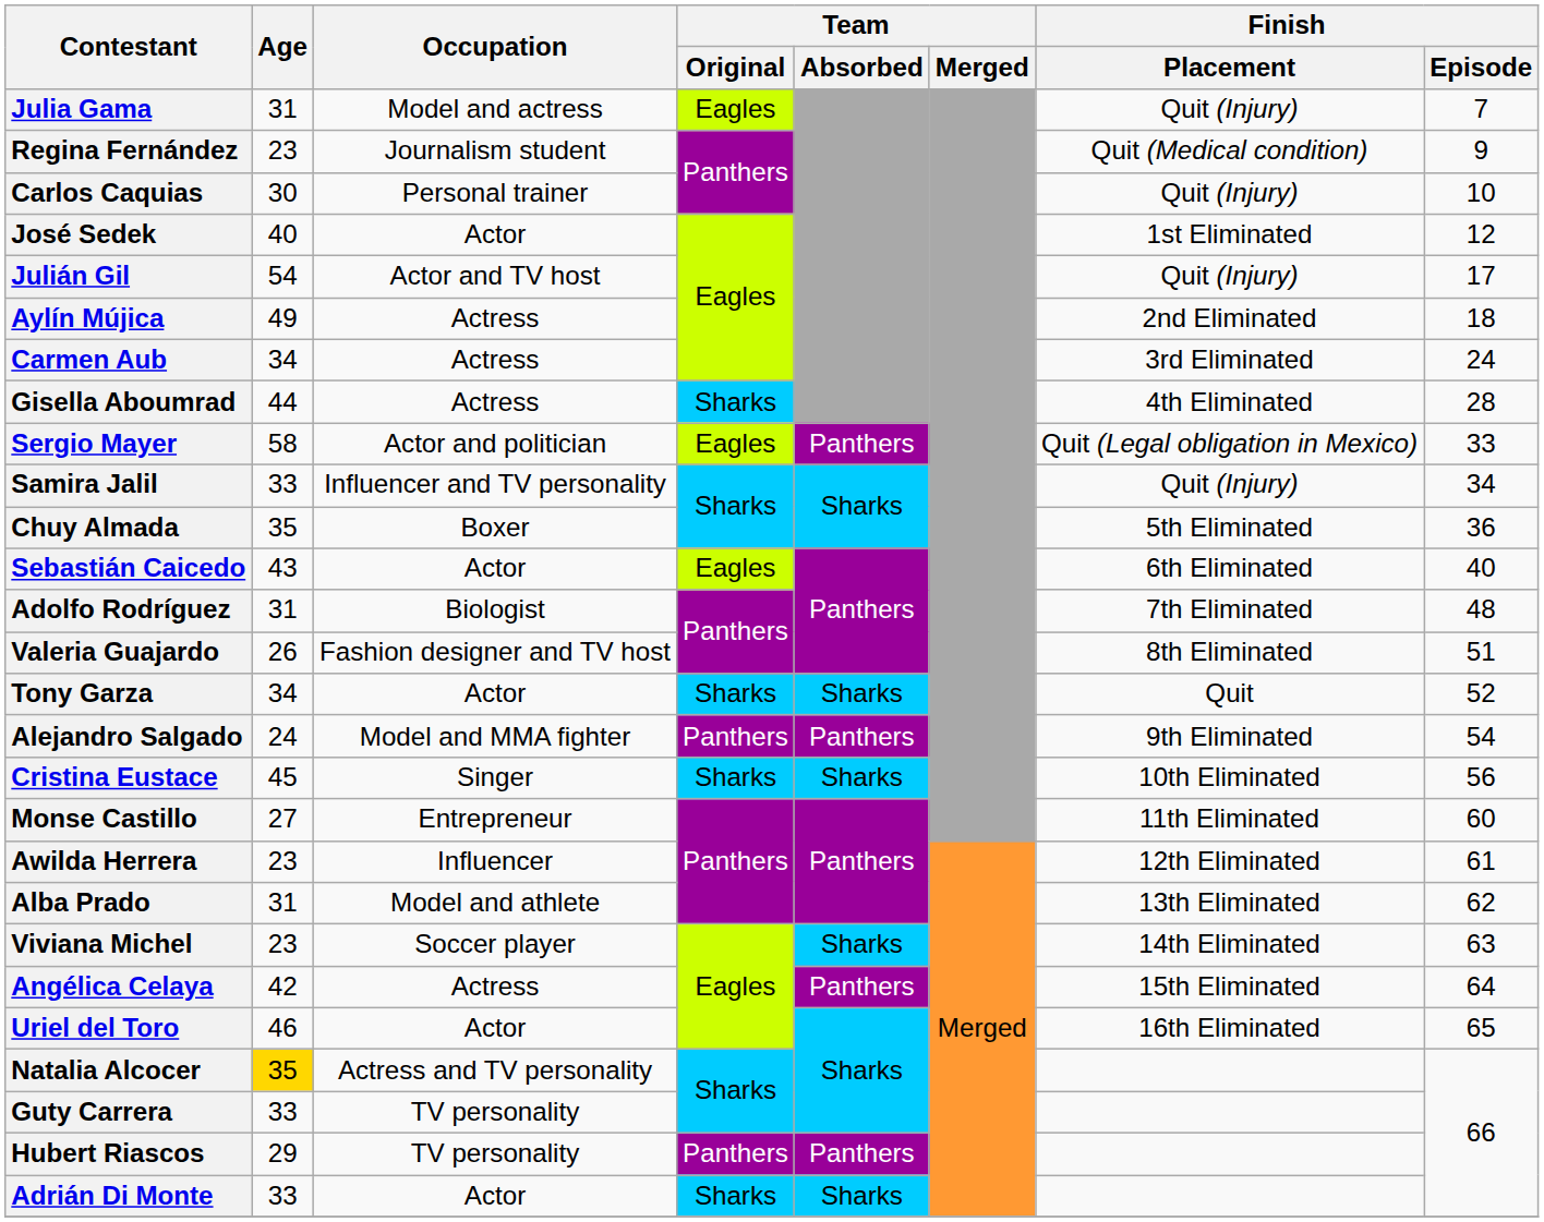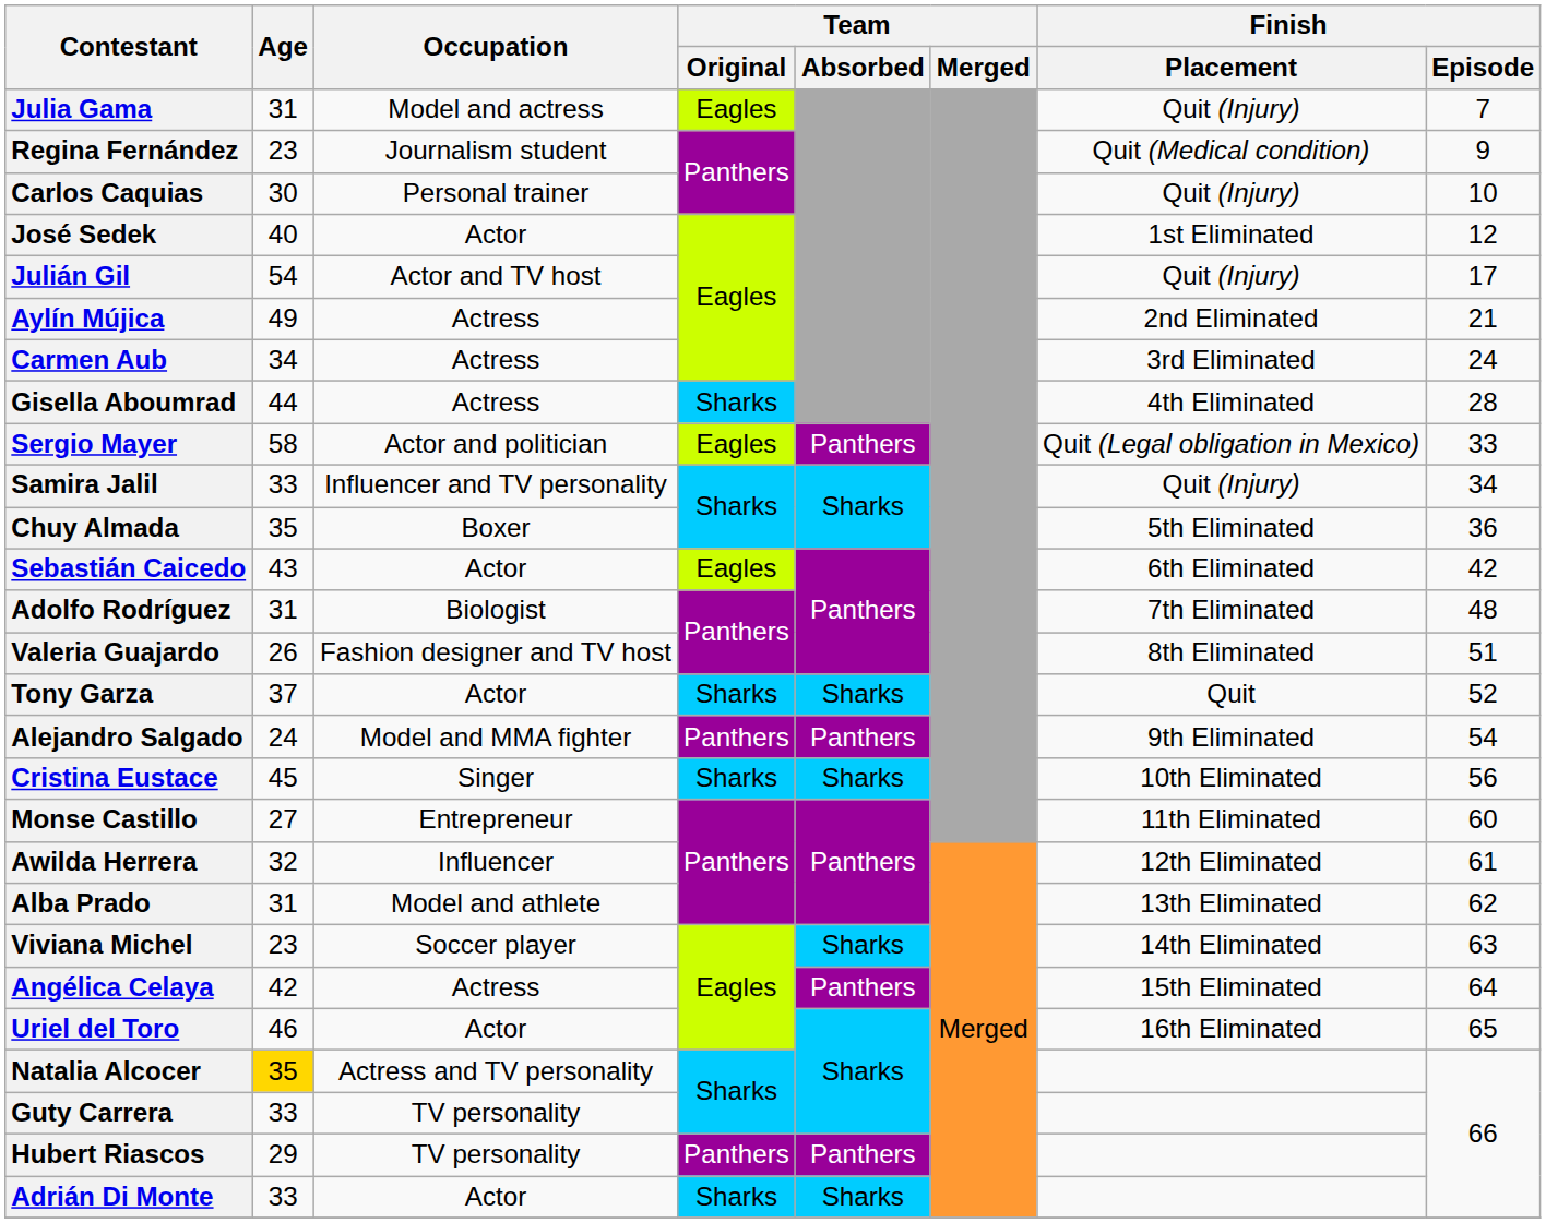 <table class="wikitable sortable" style="text-align:center;">
 <tr>
 <th rowspan=2 scope=col>Contestant</th>
 <th rowspan=2 scope=col>Age</th>
 <th rowspan=2 scope=col class=unsortable>Occupation</th>
 <th colspan=3 scope=colgroup>Team</th>
 <th colspan=2 scope=colgroup>Finish</th>
 </tr>
 <tr>
 <th scope=col>Original</th>
 <th scope=col>Absorbed</th>
 <th scope=col class=unsortable>Merged</th>
 <th scope=col class=unsortable>Placement</th>
 <th scope=col class=unsortable>Episode</th>
 </tr>
 <tr>
 <th scope=row style=text-align:left><a href='#'>Julia Gama</a></th>
 <td>31</td>
 <td>Model and actress</td>
 <td style=background:#ccff00;>Eagles</td>
 <td rowspan=8 bgcolor=darkgray></td>
 <td rowspan=18 bgcolor=darkgray></td>
 <td>Quit <em>(Injury)</em></td>
 <td>7</td>
 </tr>
 <tr>
 <th scope=row style=text-align:left>Regina Fernández</th>
 <td>23</td>
 <td>Journalism student</td>
 <td rowspan=2 style="background:#990099; color:white;">Panthers</td>
 <td>Quit <em>(Medical condition)</em></td>
 <td>9</td>
 </tr>
 <tr>
 <th scope=row style=text-align:left>Carlos Caquias</th>
 <td>30</td>
 <td>Personal trainer</td>
 <td>Quit <em>(Injury)</em></td>
 <td>10</td>
 </tr>
 <tr>
 <th scope=row style=text-align:left>José Sedek</th>
 <td>40</td>
 <td>Actor</td>
 <td rowspan=4 style=background:#ccff00;>Eagles</td>
 <td>1st Eliminated</td>
 <td>12</td>
 </tr>
 <tr>
 <th scope=row style=text-align:left><a href='#'>Julián Gil</a></th>
 <td>54</td>
 <td>Actor and TV host</td>
 <td>Quit <em>(Injury)</em></td>
 <td>17</td>
 </tr>
 <tr>
 <th scope=row style=text-align:left><a href='#'>Aylín Mújica</a></th>
 <td>49</td>
 <td>Actress</td>
 <td>2nd Eliminated</td>
-<td>18</td>
+<td>21</td>
 </tr>
 <tr>
 <th scope=row style=text-align:left><a href='#'>Carmen Aub</a></th>
 <td>34</td>
 <td>Actress</td>
 <td>3rd Eliminated</td>
 <td>24</td>
 </tr>
 <tr>
 <th scope=row style=text-align:left>Gisella Aboumrad</th>
 <td>44</td>
 <td>Actress</td>
 <td style=background:#0cf;>Sharks</td>
 <td>4th Eliminated</td>
 <td>28</td>
 </tr>
 <tr>
 <th scope=row style=text-align:left><a href='#'>Sergio Mayer</a></th>
 <td>58</td>
 <td>Actor and politician</td>
 <td style=background:#ccff00;>Eagles</td>
 <td style="background:#990099; color:white;">Panthers</td>
 <td>Quit <em>(Legal obligation in Mexico)</em></td>
 <td>33</td>
 </tr>
 <tr>
 <th scope=row style=text-align:left>Samira Jalil</th>
 <td>33</td>
 <td>Influencer and TV personality</td>
 <td rowspan=2 style=background:#0cf;>Sharks</td>
 <td rowspan=2 style=background:#0cf;>Sharks</td>
 <td>Quit <em>(Injury)</em></td>
 <td>34</td>
 </tr>
 <tr>
 <th scope=row style=text-align:left>Chuy Almada</th>
 <td>35</td>
 <td>Boxer</td>
 <td>5th Eliminated</td>
 <td>36</td>
 </tr>
 <tr>
 <th scope=row style=text-align:left><a href='#'>Sebastián Caicedo</a></th>
 <td>43</td>
 <td>Actor</td>
 <td style=background:#ccff00;>Eagles</td>
 <td rowspan=3 style="background:#990099; color:white;">Panthers</td>
 <td>6th Eliminated</td>
-<td>40</td>
+<td>42</td>
 </tr>
 <tr>
 <th scope=row style=text-align:left>Adolfo Rodríguez</th>
 <td>31</td>
 <td>Biologist</td>
 <td rowspan=2 style="background:#990099; color:white;">Panthers</td>
 <td>7th Eliminated</td>
 <td>48</td>
 </tr>
 <tr>
 <th scope=row style=text-align:left>Valeria Guajardo</th>
 <td>26</td>
 <td>Fashion designer and TV host</td>
 <td>8th Eliminated</td>
 <td>51</td>
 </tr>
 <tr>
 <th scope=row style=text-align:left>Tony Garza</th>
-<td>34</td>
+<td>37</td>
 <td>Actor</td>
 <td style=background:#0cf;>Sharks</td>
 <td style=background:#0cf;>Sharks</td>
 <td>Quit</td>
 <td>52</td>
 </tr>
 <tr>
 <th scope=row style=text-align:left>Alejandro Salgado</th>
 <td>24</td>
 <td>Model and MMA fighter</td>
 <td style="background:#990099; color:white;">Panthers</td>
 <td style="background:#990099; color:white;">Panthers</td>
 <td>9th Eliminated</td>
 <td>54</td>
 </tr>
 <tr>
 <th scope=row style=text-align:left><a href='#'>Cristina Eustace</a></th>
 <td>45</td>
 <td>Singer</td>
 <td style=background:#0cf;>Sharks</td>
 <td style=background:#0cf;>Sharks</td>
 <td>10th Eliminated</td>
 <td>56</td>
 </tr>
 <tr>
 <th scope=row style=text-align:left>Monse Castillo</th>
 <td>27</td>
 <td>Entrepreneur</td>
 <td rowspan=3 style="background:#990099; color:white;">Panthers</td>
 <td rowspan=3 style="background:#990099; color:white;">Panthers</td>
 <td>11th Eliminated</td>
 <td>60</td>
 </tr>
 <tr>
 <th scope=row style=text-align:left>Awilda Herrera</th>
-<td>23</td>
+<td>32</td>
 <td>Influencer</td>
 <td rowspan=9 style=background:#FF9933;>Merged</td>
 <td>12th Eliminated</td>
 <td>61</td>
 </tr>
 <tr>
 <th scope=row style=text-align:left>Alba Prado</th>
 <td>31</td>
 <td>Model and athlete</td>
 <td>13th Eliminated</td>
 <td>62</td>
 </tr>
 <tr>
 <th scope=row style=text-align:left>Viviana Michel</th>
 <td>23</td>
 <td>Soccer player</td>
 <td rowspan=3 style=background:#ccff00;>Eagles</td>
 <td style=background:#0cf;>Sharks</td>
 <td>14th Eliminated</td>
 <td>63</td>
 </tr>
 <tr>
 <th scope=row style=text-align:left><a href='#'>Angélica Celaya</a></th>
 <td>42</td>
 <td>Actress</td>
 <td style="background:#990099; color:white;">Panthers</td>
 <td>15th Eliminated</td>
 <td>64</td>
 </tr>
 <tr>
 <th scope=row style=text-align:left><a href='#'>Uriel del Toro</a></th>
 <td>46</td>
 <td>Actor</td>
 <td rowspan=3 style=background:#0cf;>Sharks</td>
 <td>16th Eliminated</td>
 <td>65</td>
 </tr>
 <tr>
 <th scope=row style=text-align:left>Natalia Alcocer</th>
 <td style="background: gold;">35</td>
 <td>Actress and TV personality</td>
 <td rowspan=2 style=background:#0cf;>Sharks</td>
 <td></td>
 <td rowspan=4>66</td>
 </tr>
 <tr>
 <th scope=row style=text-align:left>Guty Carrera</th>
 <td>33</td>
 <td>TV personality</td>
 <td></td>
 </tr>
 <tr>
 <th scope=row style=text-align:left>Hubert Riascos</th>
 <td>29</td>
 <td>TV personality</td>
 <td style="background:#990099; color:white;">Panthers</td>
 <td style="background:#990099; color:white;">Panthers</td>
 <td></td>
 </tr>
 <tr>
 <th scope=row style=text-align:left><a href='#'>Adrián Di Monte</a></th>
 <td>33</td>
 <td>Actor</td>
 <td style=background:#0cf;>Sharks</td>
 <td style=background:#0cf;>Sharks</td>
 <td></td>
 </tr>
 <tr>
 </tr>
 </table>
